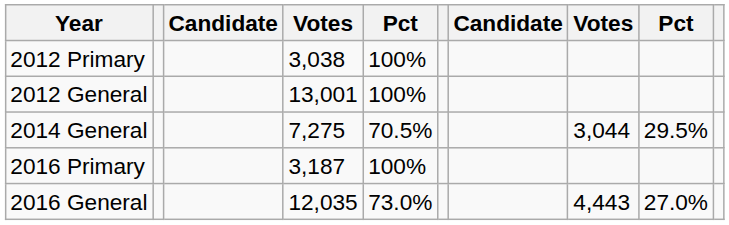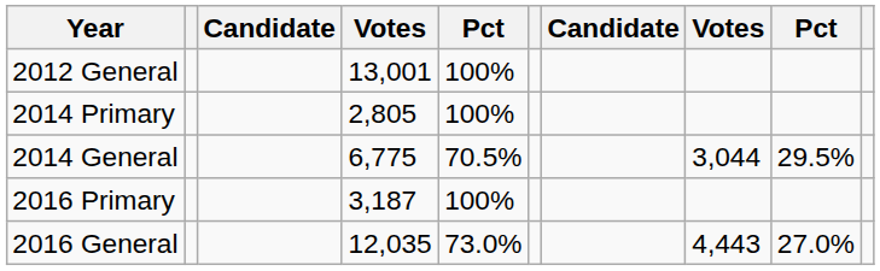 <table class="wikitable" style="margin:0.5em ; font-size:95%">
 <tr>
 <th>Year</th>
 <th></th>
 <th>Candidate</th>
 <th>Votes</th>
 <th>Pct</th>
 <th></th>
 <th>Candidate</th>
 <th>Votes</th>
 <th>Pct</th>
 <th></th>
 </tr>
 <tr>
-<td>2012 Primary</td>
-<td></td>
-<td></td>
-<td>3,038</td>
-<td>100%</td>
-<td></td>
-<td></td>
-<td></td>
-<td></td>
-<td></td>
-</tr>
-<tr>
 <td>2012 General</td>
 <td></td>
 <td></td>
 <td>13,001</td>
 <td>100%</td>
 <td></td>
 <td></td>
 <td></td>
 <td></td>
 <td></td>
 </tr>
 <tr>
+<td>2014 Primary</td>
+<td></td>
+<td></td>
+<td>2,805</td>
+<td>100%</td>
+<td></td>
+<td></td>
+<td></td>
+<td></td>
+<td></td>
+</tr>
+<tr>
 <td>2014 General</td>
 <td></td>
 <td></td>
-<td>7,275</td>
+<td>6,775</td>
 <td>70.5%</td>
 <td></td>
 <td></td>
 <td>3,044</td>
 <td>29.5%</td>
 <td></td>
 </tr>
 <tr>
 <td>2016 Primary</td>
 <td></td>
 <td></td>
 <td>3,187</td>
 <td>100%</td>
 <td></td>
 <td></td>
 <td></td>
 <td></td>
 <td></td>
 </tr>
 <tr>
 <td>2016 General</td>
 <td></td>
 <td></td>
 <td>12,035</td>
 <td>73.0%</td>
 <td></td>
 <td></td>
 <td>4,443</td>
 <td>27.0%</td>
 <td></td>
 </tr>
 </table>
